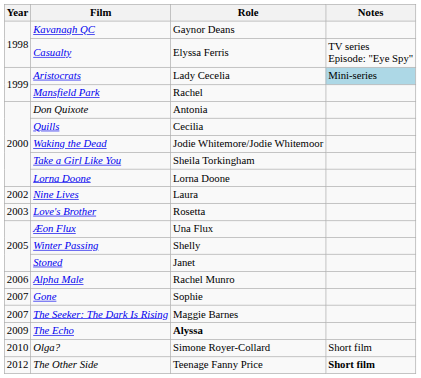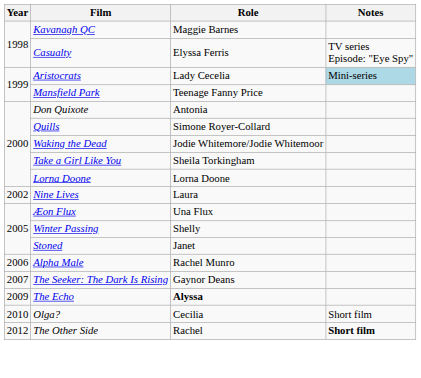 <table class="wikitable">
 <tr>
 <th>Year</th>
 <th>Film</th>
 <th>Role</th>
 <th>Notes</th>
 </tr>
 <tr>
 <td rowspan="2">1998</td>
 <td><em><a href='#'>Kavanagh QC</a></em></td>
-<td>Gaynor Deans</td>
+<td>Maggie Barnes</td>
 <td></td>
 </tr>
 <tr>
 <td><em><a href='#'>Casualty</a></em></td>
 <td>Elyssa Ferris</td>
 <td>TV series<br>Episode: "Eye Spy"</td>
 </tr>
 <tr>
 <td rowspan="2">1999</td>
 <td><em><a href='#'>Aristocrats</a></em></td>
 <td>Lady Cecelia</td>
 <td style="background: lightblue;">Mini-series</td>
 </tr>
 <tr>
 <td><em><a href='#'>Mansfield Park</a></em></td>
-<td>Rachel</td>
+<td>Teenage Fanny Price</td>
 <td></td>
 </tr>
 <tr>
 <td rowspan="5">2000</td>
 <td><em>Don Quixote</em></td>
 <td>Antonia</td>
 <td></td>
 </tr>
 <tr>
 <td><em><a href='#'>Quills</a></em></td>
-<td>Cecilia</td>
+<td>Simone Royer-Collard</td>
 <td></td>
 </tr>
 <tr>
 <td><em><a href='#'>Waking the Dead</a></em></td>
 <td>Jodie Whitemore/Jodie Whitemoor</td>
 <td></td>
 </tr>
 <tr>
 <td><em><a href='#'>Take a Girl Like You</a></em></td>
 <td>Sheila Torkingham</td>
 <td></td>
 </tr>
 <tr>
 <td><em><a href='#'>Lorna Doone</a></em></td>
 <td>Lorna Doone</td>
 <td></td>
 </tr>
 <tr>
 <td>2002</td>
 <td><em><a href='#'>Nine Lives</a></em></td>
 <td>Laura</td>
-<td></td>
-</tr>
-<tr>
-<td>2003</td>
-<td><em><a href='#'>Love's Brother</a></em></td>
-<td>Rosetta</td>
 <td></td>
 </tr>
 <tr>
 <td rowspan="3">2005</td>
 <td><em><a href='#'>Æon Flux</a></em></td>
 <td>Una Flux</td>
 <td></td>
 </tr>
 <tr>
 <td><em><a href='#'>Winter Passing</a></em></td>
 <td>Shelly</td>
 <td></td>
 </tr>
 <tr>
 <td><em><a href='#'>Stoned</a></em></td>
 <td>Janet</td>
 <td></td>
 </tr>
 <tr>
 <td>2006</td>
 <td><em><a href='#'>Alpha Male</a></em></td>
 <td>Rachel Munro</td>
 <td></td>
 </tr>
 <tr>
 <td>2007</td>
-<td><em><a href='#'>Gone</a></em></td>
-<td>Sophie</td>
-<td></td>
-</tr>
-<tr>
-<td>2007</td>
 <td><em><a href='#'>The Seeker: The Dark Is Rising</a></em></td>
-<td>Maggie Barnes</td>
+<td>Gaynor Deans</td>
 <td></td>
 </tr>
 <tr>
 <td>2009</td>
 <td><em><a href='#'>The Echo</a></em></td>
 <td><strong>Alyssa</strong></td>
 <td></td>
 </tr>
 <tr>
 <td>2010</td>
 <td><em>Olga?</em></td>
-<td>Simone Royer-Collard</td>
+<td>Cecilia</td>
 <td>Short film</td>
 </tr>
 <tr>
 <td>2012</td>
 <td><em>The Other Side</em></td>
-<td>Teenage Fanny Price</td>
+<td>Rachel</td>
 <td><strong>Short film</strong></td>
 </tr>
 </table>
